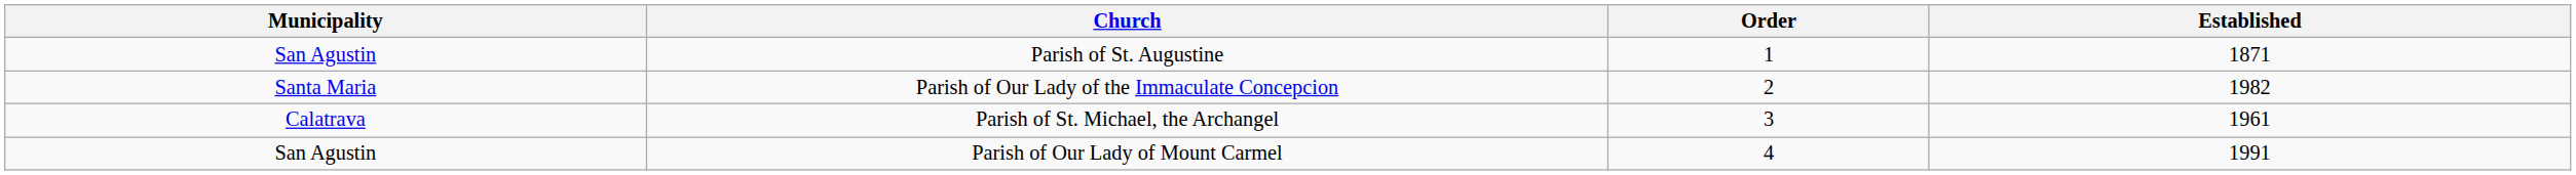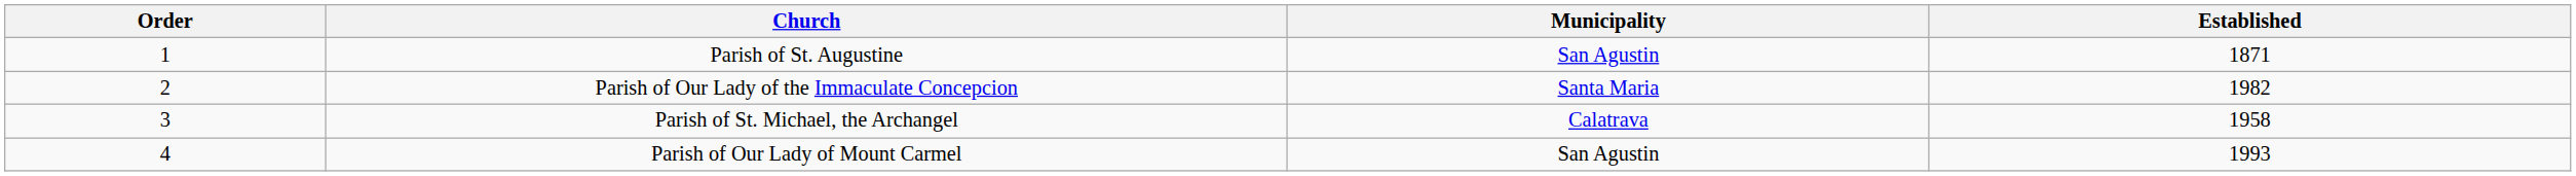 <table class="wikitable" style="text-align:center;">
 <tr>
+<th width=5%>Order</th>
+<th width=15%><a href='#'>Church</a></th>
 <th width=10%>Municipality</th>
-<th width=15%><a href='#'>Church</a></th>
-<th width=5%>Order</th>
 <th width=10%>Established</th>
 </tr>
 <tr>
+<td>1</td>
+<td>Parish of St. Augustine</td>
 <td><a href='#'>San Agustin</a></td>
-<td>Parish of St. Augustine</td>
-<td>1</td>
 <td>1871</td>
 </tr>
 <tr>
+<td>2</td>
+<td>Parish of Our Lady of the <a href='#'>Immaculate Concepcion</a></td>
 <td><a href='#'>Santa Maria</a></td>
-<td>Parish of Our Lady of the <a href='#'>Immaculate Concepcion</a></td>
-<td>2</td>
 <td>1982</td>
 </tr>
 <tr>
+<td>3</td>
+<td>Parish of St. Michael, the Archangel</td>
 <td><a href='#'>Calatrava</a></td>
-<td>Parish of St. Michael, the Archangel</td>
-<td>3</td>
-<td>1961</td>
+<td>1958</td>
 </tr>
 <tr>
+<td>4</td>
+<td>Parish of Our Lady of Mount Carmel</td>
 <td>San Agustin</td>
-<td>Parish of Our Lady of Mount Carmel</td>
-<td>4</td>
-<td>1991</td>
+<td>1993</td>
 </tr>
 </table>
